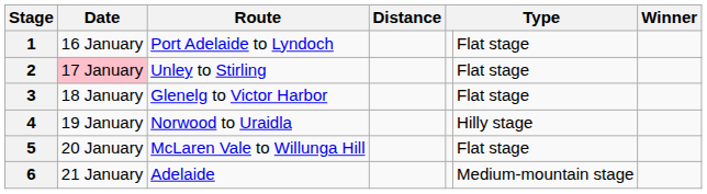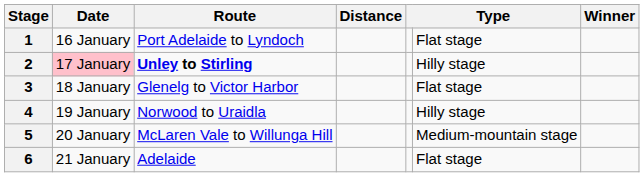 <table class="wikitable">
 <tr>
 <th scope="col">Stage</th>
 <th scope="col">Date</th>
 <th scope="col">Route</th>
 <th scope="col">Distance</th>
 <th colspan="2" scope="col">Type</th>
 <th scope="col">Winner</th>
 </tr>
 <tr>
 <th scope="row">1</th>
 <td>16 January</td>
 <td><a href='#'>Port Adelaide</a> to <a href='#'>Lyndoch</a></td>
 <td style="text-align:center;"></td>
 <td></td>
 <td>Flat stage</td>
 <td></td>
 </tr>
 <tr>
 <th scope="row">2</th>
 <td style="background: pink;">17 January</td>
-<td><a href='#'>Unley</a> to <a href='#'>Stirling</a></td>
+<td><strong><a href='#'>Unley</a> to <a href='#'>Stirling</a></strong></td>
 <td style="text-align:center;"></td>
 <td></td>
-<td>Flat stage</td>
+<td>Hilly stage</td>
 <td></td>
 </tr>
 <tr>
 <th scope="row">3</th>
 <td>18 January</td>
 <td><a href='#'>Glenelg</a> to <a href='#'>Victor Harbor</a></td>
 <td style="text-align:center;"></td>
 <td></td>
 <td>Flat stage</td>
 <td></td>
 </tr>
 <tr>
 <th scope="row">4</th>
 <td>19 January</td>
 <td><a href='#'>Norwood</a> to <a href='#'>Uraidla</a></td>
 <td style="text-align:center;"></td>
 <td></td>
 <td>Hilly stage</td>
 <td></td>
 </tr>
 <tr>
 <th scope="row">5</th>
 <td>20 January</td>
 <td><a href='#'>McLaren Vale</a> to <a href='#'>Willunga Hill</a></td>
 <td style="text-align:center;"></td>
 <td></td>
-<td>Flat stage</td>
+<td>Medium-mountain stage</td>
 <td></td>
 </tr>
 <tr>
 <th scope="row">6</th>
 <td>21 January</td>
 <td><a href='#'>Adelaide</a></td>
 <td style="text-align:center;"></td>
 <td></td>
-<td>Medium-mountain stage</td>
+<td>Flat stage</td>
 <td></td>
 </tr>
 </table>
